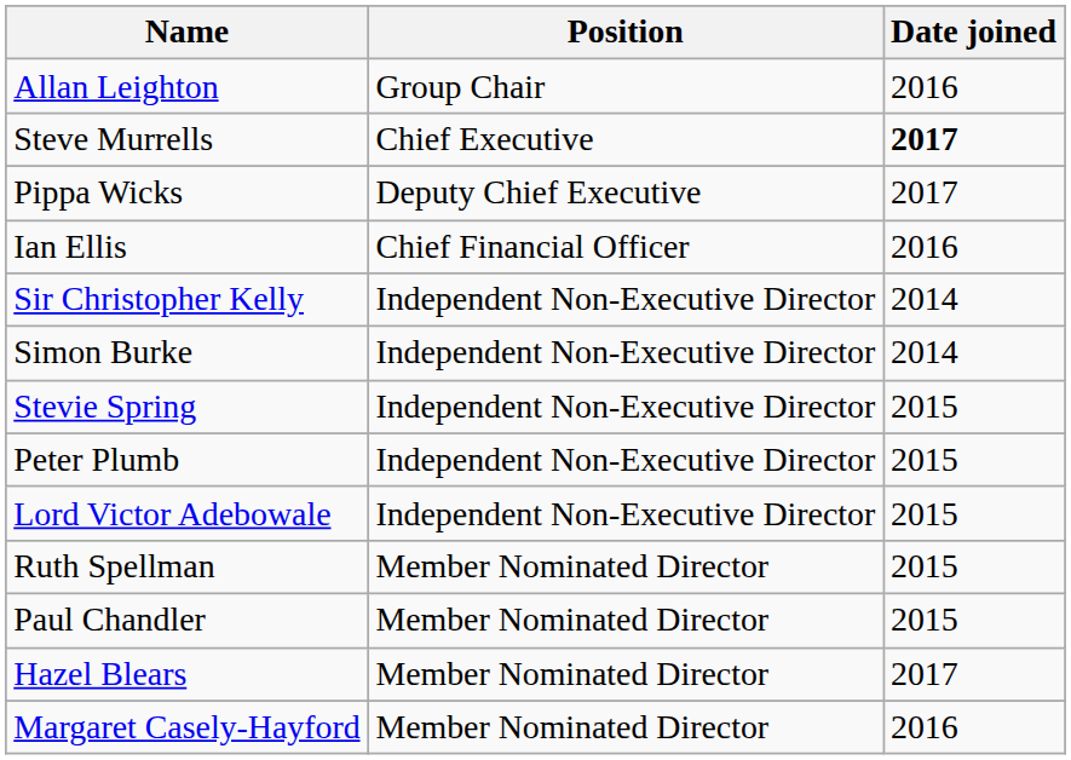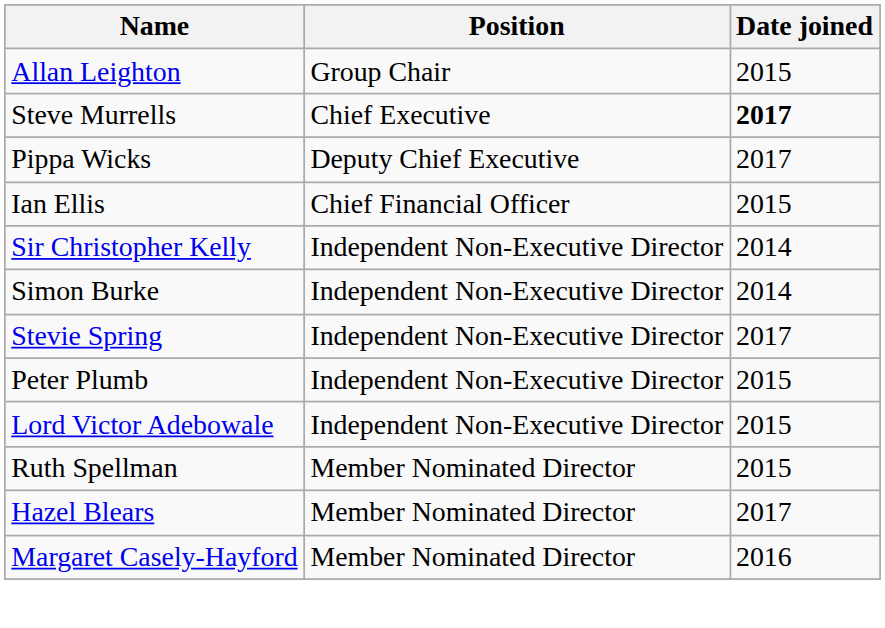 <table class="wikitable">
 <tr>
 <th>Name</th>
 <th>Position</th>
 <th>Date joined</th>
 </tr>
 <tr>
 <td><a href='#'>Allan Leighton</a></td>
 <td>Group Chair</td>
-<td>2016</td>
+<td>2015</td>
 </tr>
 <tr>
 <td>Steve Murrells</td>
 <td>Chief Executive</td>
 <td><strong>2017</strong></td>
 </tr>
 <tr>
 <td>Pippa Wicks</td>
 <td>Deputy Chief Executive</td>
 <td>2017</td>
 </tr>
 <tr>
 <td>Ian Ellis</td>
 <td>Chief Financial Officer</td>
-<td>2016</td>
+<td>2015</td>
 </tr>
 <tr>
 <td><a href='#'>Sir Christopher Kelly</a></td>
 <td>Independent Non-Executive Director</td>
 <td>2014</td>
 </tr>
 <tr>
 <td>Simon Burke</td>
 <td>Independent Non-Executive Director</td>
 <td>2014</td>
 </tr>
 <tr>
 <td><a href='#'>Stevie Spring</a></td>
 <td>Independent Non-Executive Director</td>
-<td>2015</td>
+<td>2017</td>
 </tr>
 <tr>
 <td>Peter Plumb</td>
 <td>Independent Non-Executive Director</td>
 <td>2015</td>
 </tr>
 <tr>
 <td><a href='#'>Lord Victor Adebowale</a></td>
 <td>Independent Non-Executive Director</td>
 <td>2015</td>
 </tr>
 <tr>
 <td>Ruth Spellman</td>
 <td>Member Nominated Director</td>
 <td>2015</td>
 </tr>
 <tr>
-<td>Paul Chandler</td>
-<td>Member Nominated Director</td>
-<td>2015</td>
-</tr>
-<tr>
 <td><a href='#'>Hazel Blears</a></td>
 <td>Member Nominated Director</td>
 <td>2017</td>
 </tr>
 <tr>
 <td><a href='#'>Margaret Casely-Hayford</a></td>
 <td>Member Nominated Director</td>
 <td>2016</td>
 </tr>
 </table>
